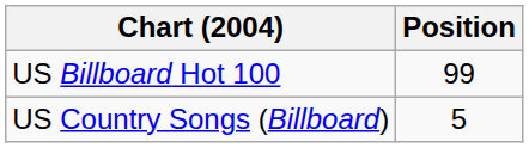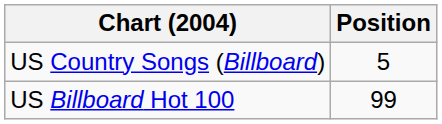 <table class="wikitable sortable">
 <tr>
 <th scope="col">Chart (2004)</th>
 <th scope="col">Position</th>
 </tr>
 <tr>
+<td>US <a href='#'>Country Songs</a> (<em><a href='#'>Billboard</a></em>)</td>
+<td align="center">5</td>
+</tr>
+<tr>
 <td>US <a href='#'><em>Billboard</em> Hot 100</a></td>
 <td align="center">99</td>
 </tr>
-<tr>
-<td>US <a href='#'>Country Songs</a> (<em><a href='#'>Billboard</a></em>)</td>
-<td align="center">5</td>
-</tr>
 </table>
